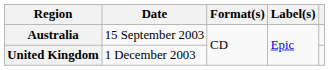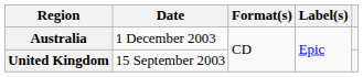 <table class="wikitable plainrowheaders">
 <tr>
 <th scope="col">Region</th>
 <th scope="col">Date</th>
 <th scope="col">Format(s)</th>
 <th scope="col">Label(s)</th>
 <th scope="col"></th>
 </tr>
 <tr>
 <th scope="row">Australia</th>
-<td>15 September 2003</td>
+<td>1 December 2003</td>
 <td rowspan="2">CD</td>
 <td rowspan="2"><a href='#'>Epic</a></td>
 <td align="center"></td>
 </tr>
 <tr>
 <th scope="row">United Kingdom</th>
-<td>1 December 2003</td>
+<td>15 September 2003</td>
 <td align="center"></td>
 </tr>
 </table>
